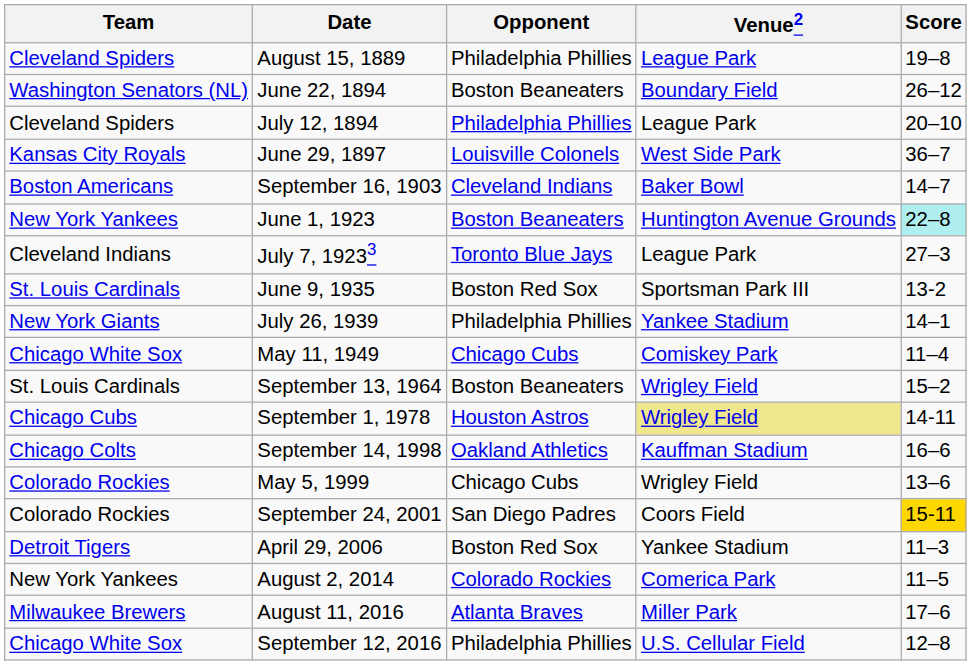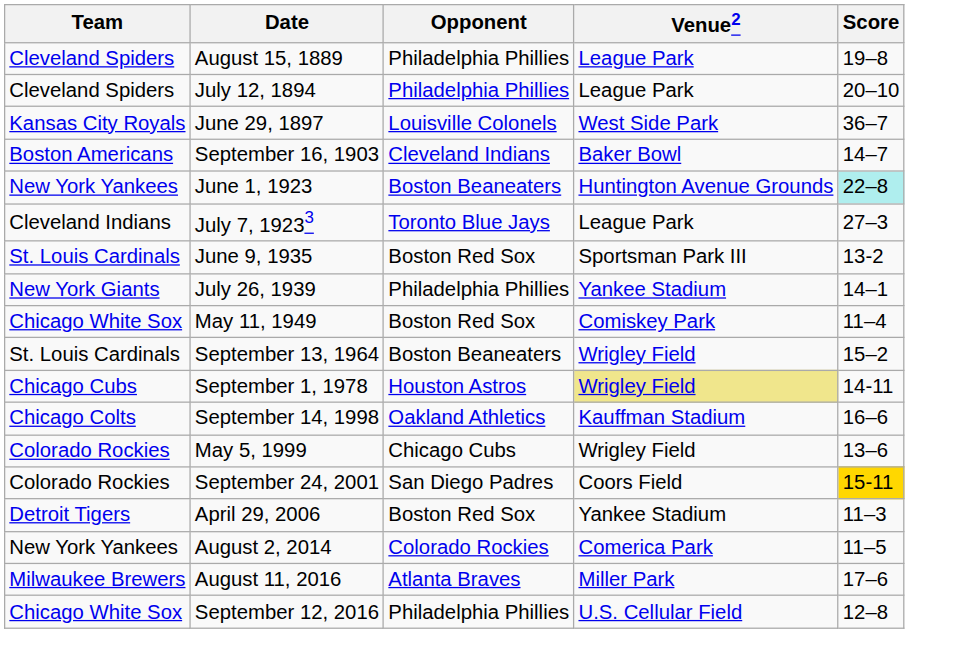 <table class="wikitable">
 <tr>
 <th>Team</th>
 <th>Date</th>
 <th>Opponent</th>
 <th>Venue<a href='#'><sup>2</sup></a></th>
 <th>Score</th>
 </tr>
 <tr>
 <td><a href='#'>Cleveland Spiders</a></td>
 <td>August 15, 1889</td>
 <td>Philadelphia Phillies</td>
 <td><a href='#'>League Park</a></td>
 <td>19–8</td>
-</tr>
-<tr>
-<td><a href='#'>Washington Senators (NL)</a></td>
-<td>June 22, 1894</td>
-<td>Boston Beaneaters</td>
-<td><a href='#'>Boundary Field</a></td>
-<td>26–12</td>
 </tr>
 <tr>
 <td>Cleveland Spiders</td>
 <td>July 12, 1894</td>
 <td><a href='#'>Philadelphia Phillies</a></td>
 <td>League Park</td>
 <td>20–10</td>
 </tr>
 <tr>
 <td><a href='#'>Kansas City Royals</a></td>
 <td>June 29, 1897</td>
 <td><a href='#'>Louisville Colonels</a></td>
 <td><a href='#'>West Side Park</a></td>
 <td>36–7</td>
 </tr>
 <tr>
 <td><a href='#'>Boston Americans</a></td>
 <td>September 16, 1903</td>
 <td><a href='#'>Cleveland Indians</a></td>
 <td><a href='#'>Baker Bowl</a></td>
 <td>14–7</td>
 </tr>
 <tr>
 <td><a href='#'>New York Yankees</a></td>
 <td>June 1, 1923</td>
 <td><a href='#'>Boston Beaneaters</a></td>
 <td><a href='#'>Huntington Avenue Grounds</a></td>
 <td style="background: paleturquoise;">22–8</td>
 </tr>
 <tr>
 <td>Cleveland Indians</td>
 <td>July 7, 1923<a href='#'><sup>3</sup></a></td>
 <td><a href='#'>Toronto Blue Jays</a></td>
 <td>League Park</td>
 <td>27–3</td>
 </tr>
 <tr>
 <td><a href='#'>St. Louis Cardinals</a></td>
 <td>June 9, 1935</td>
 <td>Boston Red Sox</td>
 <td>Sportsman Park III</td>
 <td>13-2</td>
 </tr>
 <tr>
 <td><a href='#'>New York Giants</a></td>
 <td>July 26, 1939</td>
 <td>Philadelphia Phillies</td>
 <td><a href='#'>Yankee Stadium</a></td>
 <td>14–1</td>
 </tr>
 <tr>
 <td><a href='#'>Chicago White Sox</a></td>
 <td>May 11, 1949</td>
-<td><a href='#'>Chicago Cubs</a></td>
+<td>Boston Red Sox</td>
 <td><a href='#'>Comiskey Park</a></td>
 <td>11–4</td>
 </tr>
 <tr>
 <td>St. Louis Cardinals</td>
 <td>September 13, 1964</td>
 <td>Boston Beaneaters</td>
 <td><a href='#'>Wrigley Field</a></td>
 <td>15–2</td>
 </tr>
 <tr>
 <td><a href='#'>Chicago Cubs</a></td>
 <td>September 1, 1978</td>
 <td><a href='#'>Houston Astros</a></td>
 <td style="background: khaki;"><a href='#'>Wrigley Field</a></td>
 <td>14-11</td>
 </tr>
 <tr>
 <td><a href='#'>Chicago Colts</a></td>
 <td>September 14, 1998</td>
 <td><a href='#'>Oakland Athletics</a></td>
 <td><a href='#'>Kauffman Stadium</a></td>
 <td>16–6</td>
 </tr>
 <tr>
 <td><a href='#'>Colorado Rockies</a></td>
 <td>May 5, 1999</td>
 <td>Chicago Cubs</td>
 <td>Wrigley Field</td>
 <td>13–6</td>
 </tr>
 <tr>
 <td>Colorado Rockies</td>
 <td>September 24, 2001</td>
 <td>San Diego Padres</td>
 <td>Coors Field</td>
 <td style="background: gold;">15-11</td>
 </tr>
 <tr>
 <td><a href='#'>Detroit Tigers</a></td>
 <td>April 29, 2006</td>
 <td>Boston Red Sox</td>
 <td>Yankee Stadium</td>
 <td>11–3</td>
 </tr>
 <tr>
 <td>New York Yankees</td>
 <td>August 2, 2014</td>
 <td><a href='#'>Colorado Rockies</a></td>
 <td><a href='#'>Comerica Park</a></td>
 <td>11–5</td>
 </tr>
 <tr>
 <td><a href='#'>Milwaukee Brewers</a></td>
 <td>August 11, 2016</td>
 <td><a href='#'>Atlanta Braves</a></td>
 <td><a href='#'>Miller Park</a></td>
 <td>17–6</td>
 </tr>
 <tr>
 <td><a href='#'>Chicago White Sox</a></td>
 <td>September 12, 2016</td>
 <td>Philadelphia Phillies</td>
 <td><a href='#'>U.S. Cellular Field</a></td>
 <td>12–8</td>
 </tr>
 </table>
